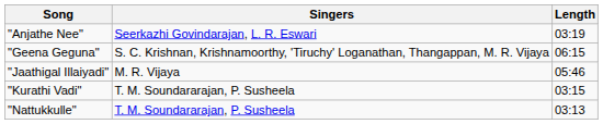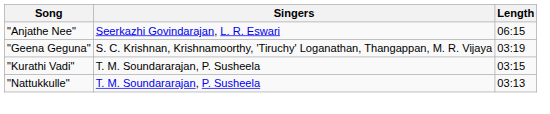 <table class="wikitable" style="font-size:95%;">
 <tr>
 <th>Song</th>
 <th>Singers</th>
 <th>Length</th>
 </tr>
 <tr>
 <td>"Anjathe Nee"</td>
 <td><a href='#'>Seerkazhi Govindarajan</a>, <a href='#'>L. R. Eswari</a></td>
-<td>03:19</td>
+<td>06:15</td>
 </tr>
 <tr>
 <td>"Geena Geguna"</td>
 <td>S. C. Krishnan, Krishnamoorthy, 'Tiruchy' Loganathan, Thangappan, M. R. Vijaya</td>
-<td>06:15</td>
-</tr>
-<tr>
-<td>"Jaathigal Illaiyadi"</td>
-<td>M. R. Vijaya</td>
-<td>05:46</td>
+<td>03:19</td>
 </tr>
 <tr>
 <td>"Kurathi Vadi"</td>
 <td>T. M. Soundararajan, P. Susheela</td>
 <td>03:15</td>
 </tr>
 <tr>
 <td>"Nattukkulle"</td>
 <td><a href='#'>T. M. Soundararajan</a>, <a href='#'>P. Susheela</a></td>
 <td>03:13</td>
 </tr>
 </table>
